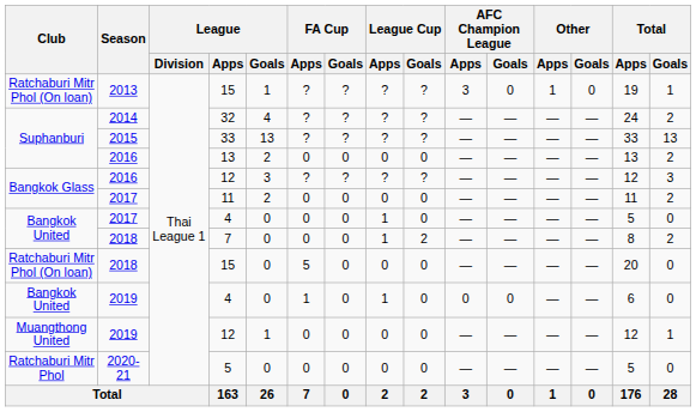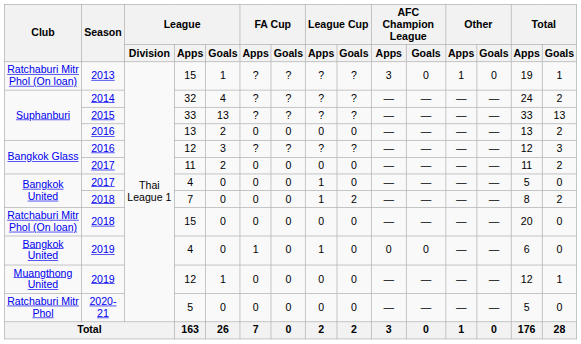 <table class="wikitable" style="text-align:center">
 <tr>
 <th rowspan="2">Club</th>
 <th rowspan="2">Season</th>
 <th colspan="3">League</th>
 <th colspan="2">FA Cup</th>
 <th colspan="2">League Cup</th>
 <th colspan="2">AFC Champion League</th>
 <th colspan="2">Other</th>
 <th colspan="2">Total</th>
 </tr>
 <tr>
 <th>Division</th>
 <th>Apps</th>
 <th>Goals</th>
 <th>Apps</th>
 <th>Goals</th>
 <th>Apps</th>
 <th>Goals</th>
 <th>Apps</th>
 <th>Goals</th>
 <th>Apps</th>
 <th>Goals</th>
 <th>Apps</th>
 <th>Goals</th>
 </tr>
 <tr>
 <td rowspan="1"><a href='#'>Ratchaburi Mitr Phol (On loan)</a></td>
 <td><a href='#'>2013</a></td>
 <td rowspan="12">Thai League 1</td>
 <td>15</td>
 <td>1</td>
 <td>?</td>
 <td>?</td>
 <td>?</td>
 <td>?</td>
 <td>3</td>
 <td>0</td>
 <td>1</td>
 <td>0</td>
 <td>19</td>
 <td>1</td>
 </tr>
 <tr>
 <td rowspan="3"><a href='#'>Suphanburi</a></td>
 <td><a href='#'>2014</a></td>
 <td>32</td>
 <td>4</td>
 <td>?</td>
 <td>?</td>
 <td>?</td>
 <td>?</td>
 <td>—</td>
 <td>—</td>
 <td>—</td>
 <td>—</td>
 <td>24</td>
 <td>2</td>
 </tr>
 <tr>
 <td><a href='#'>2015</a></td>
 <td>33</td>
 <td>13</td>
 <td>?</td>
 <td>?</td>
 <td>?</td>
 <td>?</td>
 <td>—</td>
 <td>—</td>
 <td>—</td>
 <td>—</td>
 <td>33</td>
 <td>13</td>
 </tr>
 <tr>
 <td><a href='#'>2016</a></td>
 <td>13</td>
 <td>2</td>
 <td>0</td>
 <td>0</td>
 <td>0</td>
 <td>0</td>
 <td>—</td>
 <td>—</td>
 <td>—</td>
 <td>—</td>
 <td>13</td>
 <td>2</td>
 </tr>
 <tr>
 <td rowspan="2"><a href='#'>Bangkok Glass</a></td>
 <td><a href='#'>2016</a></td>
 <td>12</td>
 <td>3</td>
 <td>?</td>
 <td>?</td>
 <td>?</td>
 <td>?</td>
 <td>—</td>
 <td>—</td>
 <td>—</td>
 <td>—</td>
 <td>12</td>
 <td>3</td>
 </tr>
 <tr>
 <td><a href='#'>2017</a></td>
 <td>11</td>
 <td>2</td>
 <td>0</td>
 <td>0</td>
 <td>0</td>
 <td>0</td>
 <td>—</td>
 <td>—</td>
 <td>—</td>
 <td>—</td>
 <td>11</td>
 <td>2</td>
 </tr>
 <tr>
 <td rowspan="2"><a href='#'>Bangkok United</a></td>
 <td><a href='#'>2017</a></td>
 <td>4</td>
 <td>0</td>
 <td>0</td>
 <td>0</td>
 <td>1</td>
 <td>0</td>
 <td>—</td>
 <td>—</td>
 <td>—</td>
 <td>—</td>
 <td>5</td>
 <td>0</td>
 </tr>
 <tr>
 <td><a href='#'>2018</a></td>
 <td>7</td>
 <td>0</td>
 <td>0</td>
 <td>0</td>
 <td>1</td>
 <td>2</td>
 <td>—</td>
 <td>—</td>
 <td>—</td>
 <td>—</td>
 <td>8</td>
 <td>2</td>
 </tr>
 <tr>
 <td rowspan="1"><a href='#'>Ratchaburi Mitr Phol (On loan)</a></td>
 <td><a href='#'>2018</a></td>
 <td>15</td>
 <td>0</td>
-<td>5</td>
+<td>0</td>
 <td>0</td>
 <td>0</td>
 <td>0</td>
 <td>—</td>
 <td>—</td>
 <td>—</td>
 <td>—</td>
 <td>20</td>
 <td>0</td>
 </tr>
 <tr>
 <td rowspan="1"><a href='#'>Bangkok United</a></td>
 <td><a href='#'>2019</a></td>
 <td>4</td>
 <td>0</td>
 <td>1</td>
 <td>0</td>
 <td>1</td>
 <td>0</td>
 <td>0</td>
 <td>0</td>
 <td>—</td>
 <td>—</td>
 <td>6</td>
 <td>0</td>
 </tr>
 <tr>
 <td rowspan="1"><a href='#'>Muangthong United</a></td>
 <td><a href='#'>2019</a></td>
 <td>12</td>
 <td>1</td>
 <td>0</td>
 <td>0</td>
 <td>0</td>
 <td>0</td>
 <td>—</td>
 <td>—</td>
 <td>—</td>
 <td>—</td>
 <td>12</td>
 <td>1</td>
 </tr>
 <tr>
 <td rowspan="1"><a href='#'>Ratchaburi Mitr Phol</a></td>
 <td><a href='#'>2020-21</a></td>
 <td>5</td>
 <td>0</td>
 <td>0</td>
 <td>0</td>
 <td>0</td>
 <td>0</td>
 <td>—</td>
 <td>—</td>
 <td>—</td>
 <td>—</td>
 <td>5</td>
 <td>0</td>
 </tr>
 <tr>
 <th colspan="3">Total</th>
 <th>163</th>
 <th>26</th>
 <th>7</th>
 <th>0</th>
 <th>2</th>
 <th>2</th>
 <th>3</th>
 <th>0</th>
 <th>1</th>
 <th>0</th>
 <th>176</th>
 <th>28</th>
 </tr>
 </table>
